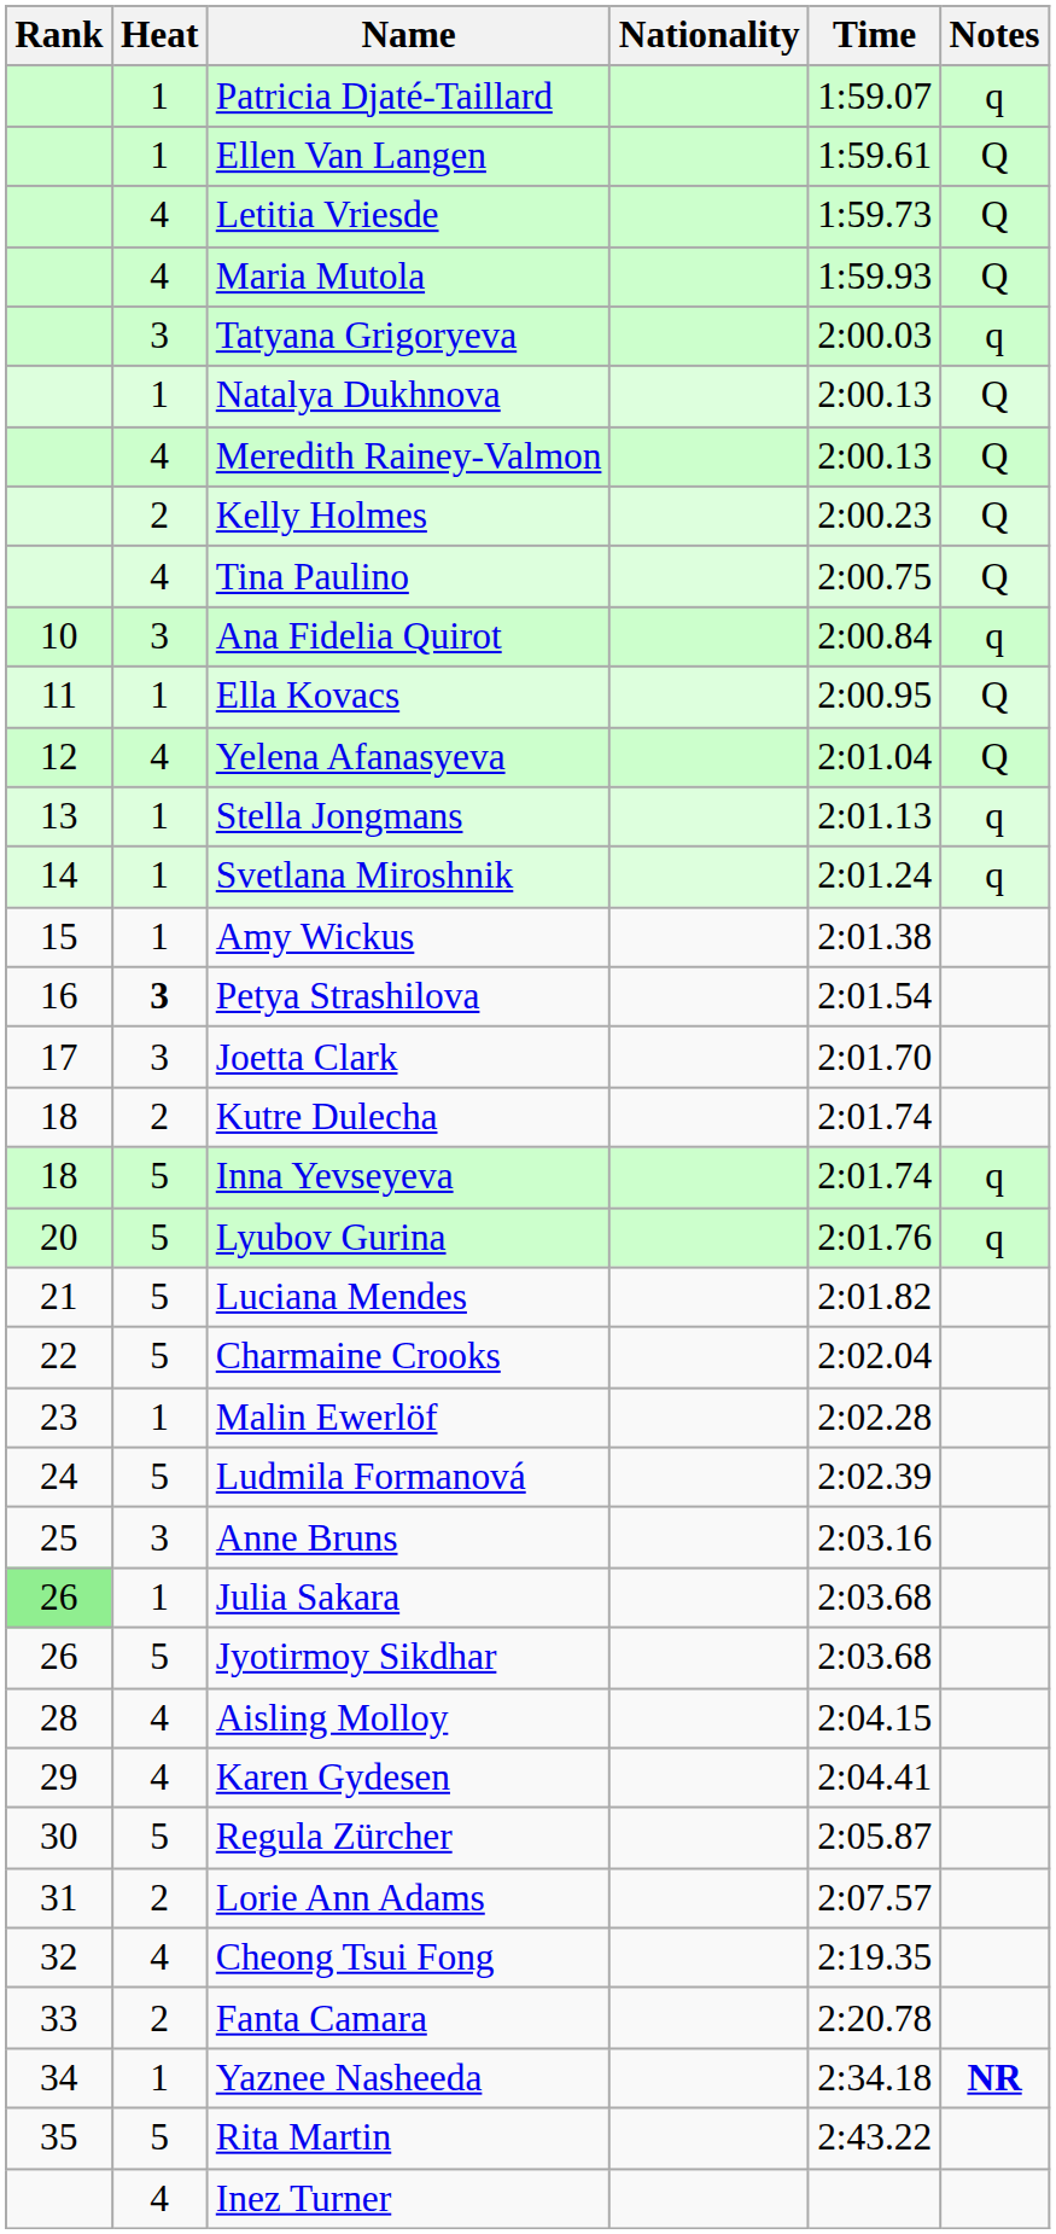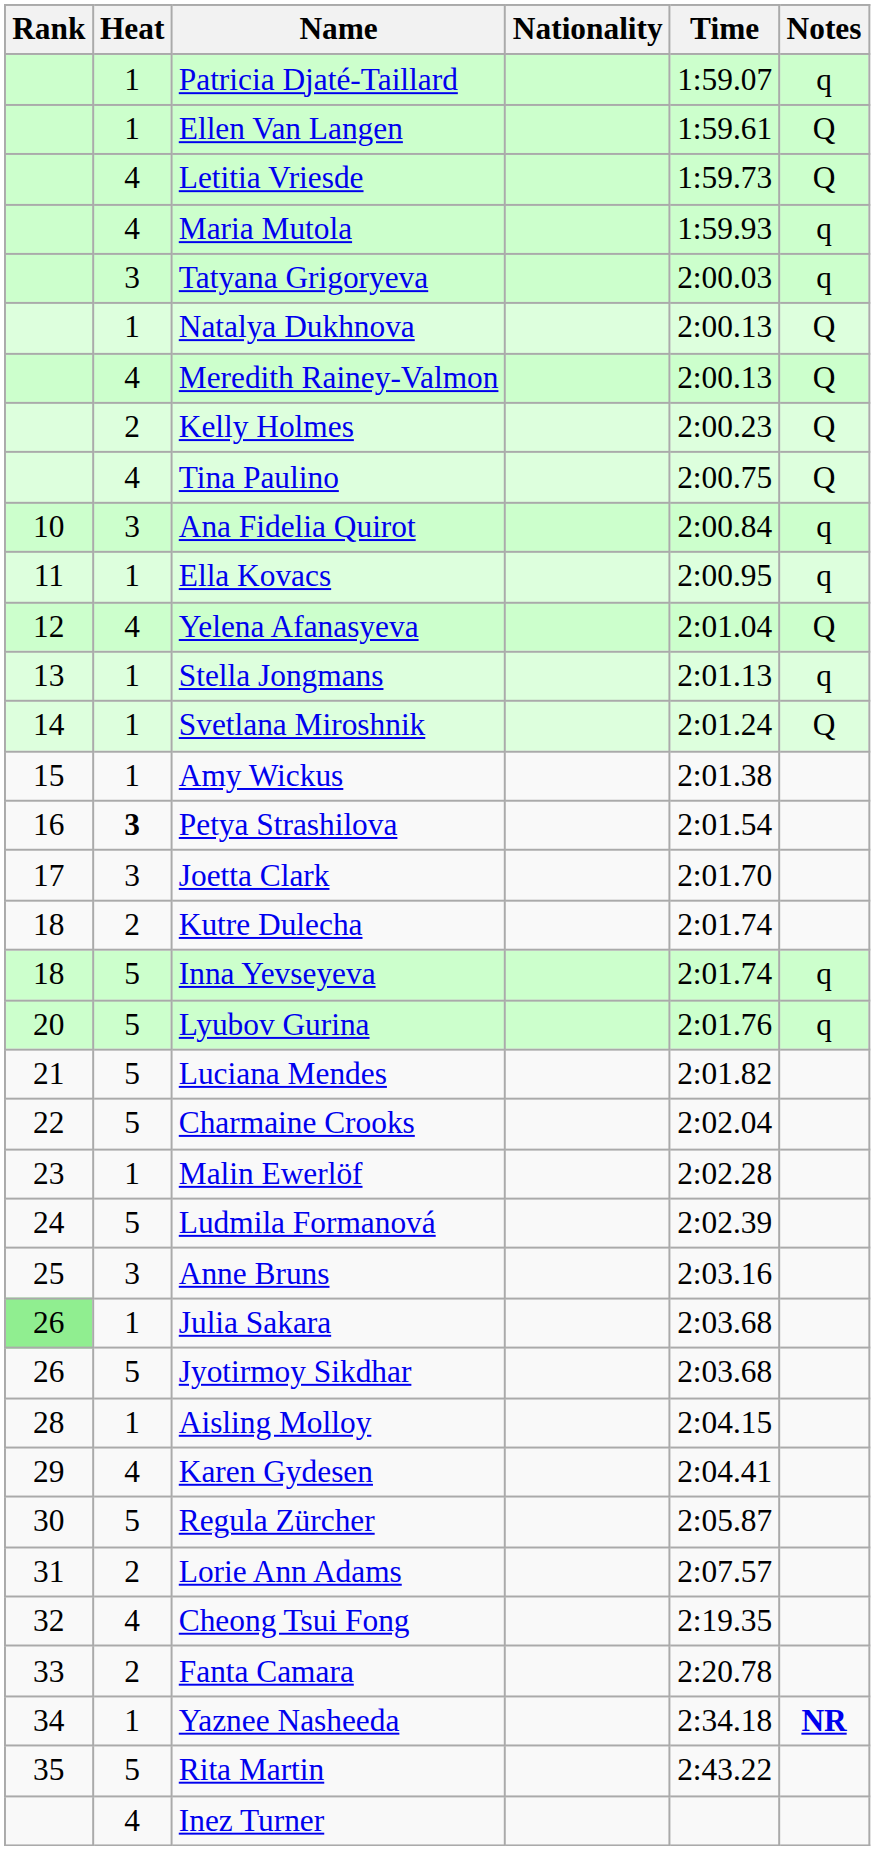 <table class="wikitable sortable" style="text-align:center">
 <tr>
 <th>Rank</th>
 <th>Heat</th>
 <th>Name</th>
 <th>Nationality</th>
 <th>Time</th>
 <th>Notes</th>
 </tr>
 <tr bgcolor=ccffcc>
 <td></td>
 <td>1</td>
 <td align=left><a href='#'>Patricia Djaté-Taillard</a></td>
 <td align=left></td>
 <td>1:59.07</td>
 <td>q</td>
 </tr>
 <tr bgcolor=ccffcc>
 <td></td>
 <td>1</td>
 <td align=left><a href='#'>Ellen Van Langen</a></td>
 <td align=left></td>
 <td>1:59.61</td>
 <td>Q</td>
 </tr>
 <tr bgcolor=ccffcc>
 <td></td>
 <td>4</td>
 <td align=left><a href='#'>Letitia Vriesde</a></td>
 <td align=left></td>
 <td>1:59.73</td>
 <td>Q</td>
 </tr>
 <tr bgcolor=ccffcc>
 <td></td>
 <td>4</td>
 <td align=left><a href='#'>Maria Mutola</a></td>
 <td align=left></td>
 <td>1:59.93</td>
-<td>Q</td>
+<td>q</td>
 </tr>
 <tr bgcolor=ccffcc>
 <td></td>
 <td>3</td>
 <td align=left><a href='#'>Tatyana Grigoryeva</a></td>
 <td align=left></td>
 <td>2:00.03</td>
 <td>q</td>
 </tr>
 <tr bgcolor=ddffdd>
 <td></td>
 <td>1</td>
 <td align=left><a href='#'>Natalya Dukhnova</a></td>
 <td align=left></td>
 <td>2:00.13</td>
 <td>Q</td>
 </tr>
 <tr bgcolor=ccffcc>
 <td></td>
 <td>4</td>
 <td align=left><a href='#'>Meredith Rainey-Valmon</a></td>
 <td align=left></td>
 <td>2:00.13</td>
 <td>Q</td>
 </tr>
 <tr bgcolor=ddffdd>
 <td></td>
 <td>2</td>
 <td align=left><a href='#'>Kelly Holmes</a></td>
 <td align=left></td>
 <td>2:00.23</td>
 <td>Q</td>
 </tr>
 <tr bgcolor=ddffdd>
 <td></td>
 <td>4</td>
 <td align=left><a href='#'>Tina Paulino</a></td>
 <td align=left></td>
 <td>2:00.75</td>
 <td>Q</td>
 </tr>
 <tr bgcolor=ccffcc>
 <td>10</td>
 <td>3</td>
 <td align=left><a href='#'>Ana Fidelia Quirot</a></td>
 <td align=left></td>
 <td>2:00.84</td>
 <td>q</td>
 </tr>
 <tr bgcolor=ddffdd>
 <td>11</td>
 <td>1</td>
 <td align=left><a href='#'>Ella Kovacs</a></td>
 <td align=left></td>
 <td>2:00.95</td>
-<td>Q</td>
+<td>q</td>
 </tr>
 <tr bgcolor=ccffcc>
 <td>12</td>
 <td>4</td>
 <td align=left><a href='#'>Yelena Afanasyeva</a></td>
 <td align=left></td>
 <td>2:01.04</td>
 <td>Q</td>
 </tr>
 <tr bgcolor=ddffdd>
 <td>13</td>
 <td>1</td>
 <td align=left><a href='#'>Stella Jongmans</a></td>
 <td align=left></td>
 <td>2:01.13</td>
 <td>q</td>
 </tr>
 <tr bgcolor=ddffdd>
 <td>14</td>
 <td>1</td>
 <td align=left><a href='#'>Svetlana Miroshnik</a></td>
 <td align=left></td>
 <td>2:01.24</td>
-<td>q</td>
+<td>Q</td>
 </tr>
 <tr>
 <td>15</td>
 <td>1</td>
 <td align=left><a href='#'>Amy Wickus</a></td>
 <td align=left></td>
 <td>2:01.38</td>
 <td></td>
 </tr>
 <tr>
 <td>16</td>
 <td><strong>3</strong></td>
 <td align=left><a href='#'>Petya Strashilova</a></td>
 <td align=left></td>
 <td>2:01.54</td>
 <td></td>
 </tr>
 <tr>
 <td>17</td>
 <td>3</td>
 <td align=left><a href='#'>Joetta Clark</a></td>
 <td align=left></td>
 <td>2:01.70</td>
 <td></td>
 </tr>
 <tr>
 <td>18</td>
 <td>2</td>
 <td align=left><a href='#'>Kutre Dulecha</a></td>
 <td align=left></td>
 <td>2:01.74</td>
 <td></td>
 </tr>
 <tr bgcolor=ccffcc>
 <td>18</td>
 <td>5</td>
 <td align=left><a href='#'>Inna Yevseyeva</a></td>
 <td align=left></td>
 <td>2:01.74</td>
 <td>q</td>
 </tr>
 <tr bgcolor=ccffcc>
 <td>20</td>
 <td>5</td>
 <td align=left><a href='#'>Lyubov Gurina</a></td>
 <td align=left></td>
 <td>2:01.76</td>
 <td>q</td>
 </tr>
 <tr>
 <td>21</td>
 <td>5</td>
 <td align=left><a href='#'>Luciana Mendes</a></td>
 <td align=left></td>
 <td>2:01.82</td>
 <td></td>
 </tr>
 <tr>
 <td>22</td>
 <td>5</td>
 <td align=left><a href='#'>Charmaine Crooks</a></td>
 <td align=left></td>
 <td>2:02.04</td>
 <td></td>
 </tr>
 <tr>
 <td>23</td>
 <td>1</td>
 <td align=left><a href='#'>Malin Ewerlöf</a></td>
 <td align=left></td>
 <td>2:02.28</td>
 <td></td>
 </tr>
 <tr>
 <td>24</td>
 <td>5</td>
 <td align=left><a href='#'>Ludmila Formanová</a></td>
 <td align=left></td>
 <td>2:02.39</td>
 <td></td>
 </tr>
 <tr>
 <td>25</td>
 <td>3</td>
 <td align=left><a href='#'>Anne Bruns</a></td>
 <td align=left></td>
 <td>2:03.16</td>
 <td></td>
 </tr>
 <tr>
 <td style="background: lightgreen;">26</td>
 <td>1</td>
 <td align=left><a href='#'>Julia Sakara</a></td>
 <td align=left></td>
 <td>2:03.68</td>
 <td></td>
 </tr>
 <tr>
 <td>26</td>
 <td>5</td>
 <td align=left><a href='#'>Jyotirmoy Sikdhar</a></td>
 <td align=left></td>
 <td>2:03.68</td>
 <td></td>
 </tr>
 <tr>
 <td>28</td>
-<td>4</td>
+<td>1</td>
 <td align=left><a href='#'>Aisling Molloy</a></td>
 <td align=left></td>
 <td>2:04.15</td>
 <td></td>
 </tr>
 <tr>
 <td>29</td>
 <td>4</td>
 <td align=left><a href='#'>Karen Gydesen</a></td>
 <td align=left></td>
 <td>2:04.41</td>
 <td></td>
 </tr>
 <tr>
 <td>30</td>
 <td>5</td>
 <td align=left><a href='#'>Regula Zürcher</a></td>
 <td align=left></td>
 <td>2:05.87</td>
 <td></td>
 </tr>
 <tr>
 <td>31</td>
 <td>2</td>
 <td align=left><a href='#'>Lorie Ann Adams</a></td>
 <td align=left></td>
 <td>2:07.57</td>
 <td></td>
 </tr>
 <tr>
 <td>32</td>
 <td>4</td>
 <td align=left><a href='#'>Cheong Tsui Fong</a></td>
 <td align=left></td>
 <td>2:19.35</td>
 <td></td>
 </tr>
 <tr>
 <td>33</td>
 <td>2</td>
 <td align=left><a href='#'>Fanta Camara</a></td>
 <td align=left></td>
 <td>2:20.78</td>
 <td></td>
 </tr>
 <tr>
 <td>34</td>
 <td>1</td>
 <td align=left><a href='#'>Yaznee Nasheeda</a></td>
 <td align=left></td>
 <td>2:34.18</td>
 <td><strong><a href='#'>NR</a></strong></td>
 </tr>
 <tr>
 <td>35</td>
 <td>5</td>
 <td align=left><a href='#'>Rita Martin</a></td>
 <td align=left></td>
 <td>2:43.22</td>
 <td></td>
 </tr>
 <tr>
 <td></td>
 <td>4</td>
 <td align=left><a href='#'>Inez Turner</a></td>
 <td align=left></td>
 <td></td>
 <td></td>
 </tr>
 </table>
